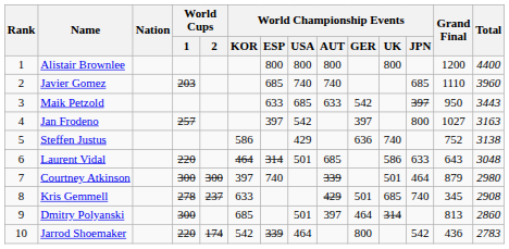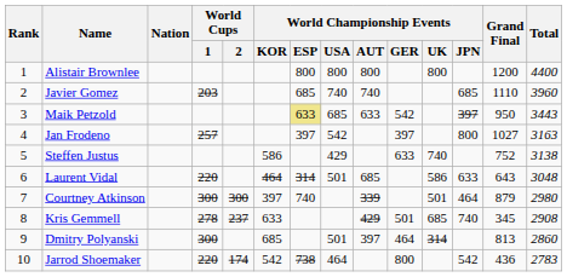 <table class="wikitable">
 <tr>
 <th rowspan="2">Rank</th>
 <th rowspan="2">Name</th>
 <th rowspan="2">Nation</th>
 <th colspan="2">World Cups</th>
 <th colspan="7">World Championship Events</th>
 <th rowspan="2">Grand<br>Final</th>
 <th rowspan="2">Total</th>
 </tr>
 <tr>
 <th width="30em">1</th>
 <th width="30em">2</th>
 <th width="30em">KOR</th>
 <th width="30em">ESP</th>
 <th width="30em">USA</th>
 <th width="30em">AUT</th>
 <th width="30em">GER</th>
 <th width="30em">UK</th>
 <th width="30em">JPN</th>
 </tr>
 <tr align="center">
 <td>1</td>
 <td align="left"><a href='#'>Alistair Brownlee</a></td>
 <td align="left"></td>
 <td></td>
 <td></td>
 <td></td>
 <td>800</td>
 <td>800</td>
 <td>800</td>
 <td></td>
 <td>800</td>
 <td></td>
 <td>1200</td>
 <td><em>4400</em></td>
 </tr>
 <tr align="center">
 <td>2</td>
 <td align="left"><a href='#'>Javier Gomez</a></td>
 <td align="left"></td>
 <td><s>203</s></td>
 <td></td>
 <td></td>
 <td>685</td>
 <td>740</td>
 <td>740</td>
 <td></td>
 <td></td>
 <td>685</td>
 <td>1110</td>
 <td><em>3960</em></td>
 </tr>
 <tr align="center">
 <td>3</td>
 <td align="left"><a href='#'>Maik Petzold</a></td>
 <td align="left"></td>
 <td></td>
 <td></td>
 <td></td>
-<td>633</td>
+<td style="background: khaki;">633</td>
 <td>685</td>
 <td>633</td>
 <td>542</td>
 <td></td>
 <td><s>397</s></td>
 <td>950</td>
 <td><em>3443</em></td>
 </tr>
 <tr align="center">
 <td>4</td>
 <td align="left"><a href='#'>Jan Frodeno</a></td>
 <td align="left"></td>
 <td><s>257</s></td>
 <td></td>
 <td></td>
 <td>397</td>
 <td>542</td>
 <td></td>
 <td>397</td>
 <td></td>
 <td>800</td>
 <td>1027</td>
 <td><em>3163</em></td>
 </tr>
 <tr align="center">
 <td>5</td>
 <td align="left"><a href='#'>Steffen Justus</a></td>
 <td align="left"></td>
 <td></td>
 <td></td>
 <td>586</td>
 <td></td>
 <td>429</td>
 <td></td>
-<td>636</td>
+<td>633</td>
 <td>740</td>
 <td></td>
 <td>752</td>
 <td><em>3138</em></td>
 </tr>
 <tr align="center">
 <td>6</td>
 <td align="left"><a href='#'>Laurent Vidal</a></td>
 <td align="left"></td>
 <td><s>220</s></td>
 <td></td>
 <td><s>464</s></td>
 <td><s>314</s></td>
 <td>501</td>
 <td>685</td>
 <td></td>
 <td>586</td>
 <td>633</td>
 <td>643</td>
 <td><em>3048</em></td>
 </tr>
 <tr align="center">
 <td>7</td>
 <td align="left"><a href='#'>Courtney Atkinson</a></td>
 <td align="left"></td>
 <td><s>300</s></td>
 <td><s>300</s></td>
 <td>397</td>
 <td>740</td>
 <td></td>
 <td><s>339</s></td>
 <td></td>
 <td>501</td>
 <td>464</td>
 <td>879</td>
 <td><em>2980</em></td>
 </tr>
 <tr align="center">
 <td>8</td>
 <td align="left"><a href='#'>Kris Gemmell</a></td>
 <td align="left"></td>
 <td><s>278</s></td>
 <td><s>237</s></td>
 <td>633</td>
 <td></td>
 <td></td>
 <td><s>429</s></td>
 <td>501</td>
 <td>685</td>
 <td>740</td>
 <td>345</td>
 <td><em>2908</em></td>
 </tr>
 <tr align="center">
 <td>9</td>
 <td align="left"><a href='#'>Dmitry Polyanski</a></td>
 <td align="left"></td>
 <td><s>300</s></td>
 <td></td>
 <td>685</td>
 <td></td>
 <td>501</td>
 <td>397</td>
 <td>464</td>
 <td><s>314</s></td>
 <td></td>
 <td>813</td>
 <td><em>2860</em></td>
 </tr>
 <tr align="center">
 <td>10</td>
 <td align="left"><a href='#'>Jarrod Shoemaker</a></td>
 <td align="left"></td>
 <td><s>220</s></td>
 <td><s>174</s></td>
 <td>542</td>
-<td><s>339</s></td>
+<td><s>738</s></td>
 <td>464</td>
 <td></td>
 <td>800</td>
 <td></td>
 <td>542</td>
 <td>436</td>
 <td><em>2783</em></td>
 </tr>
 </table>
